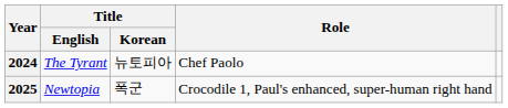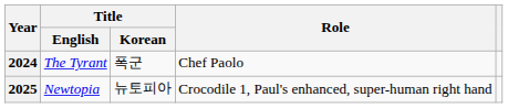 <table class="wikitable plainrowheaders">
 <tr>
 <th rowspan="2" scope="col">Year</th>
 <th colspan="2" scope="col">Title</th>
 <th rowspan="2" scope="col">Role</th>
 <th rowspan="2" scope="col" class="unsortable"></th>
 </tr>
 <tr>
 <th>English</th>
 <th>Korean</th>
 </tr>
 <tr>
 <th scope="row">2024</th>
 <td><em><a href='#'>The Tyrant</a></em></td>
-<td>뉴토피아</td>
+<td>폭군</td>
 <td>Chef Paolo</td>
 <td></td>
 </tr>
 <tr>
 <th>2025</th>
 <td><em><a href='#'>Newtopia</a></em></td>
-<td>폭군</td>
+<td>뉴토피아</td>
 <td>Crocodile 1, Paul's enhanced, super-human right hand</td>
 <td></td>
 </tr>
 </table>
